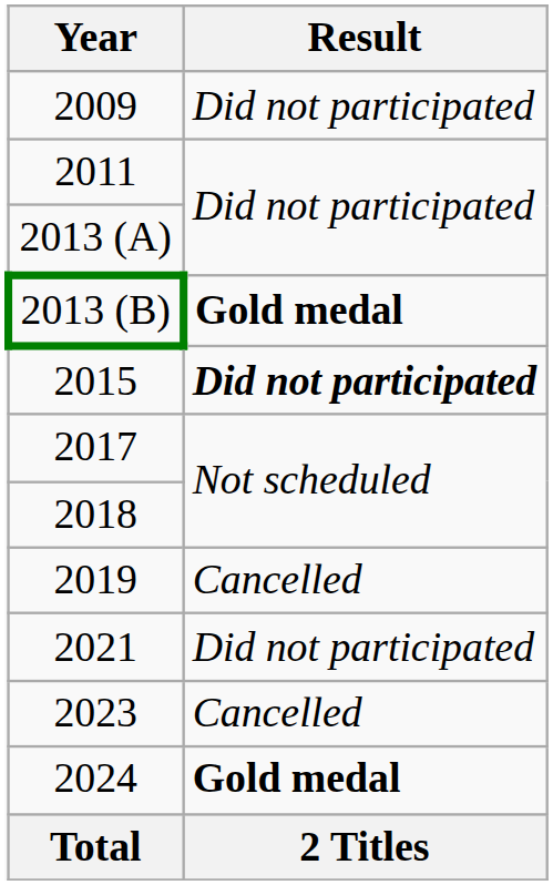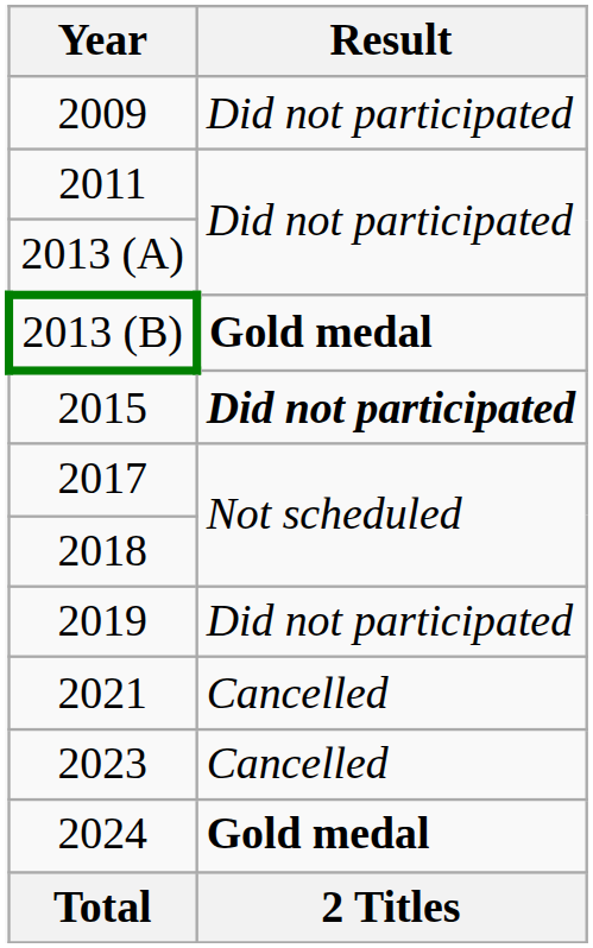 <table class="wikitable" style="text-align: center;">
 <tr>
 <th>Year</th>
 <th>Result</th>
 </tr>
 <tr>
 <td> 2009</td>
 <td style="text-align:left;"><em>Did not participated</em></td>
 </tr>
 <tr>
 <td> 2011</td>
 <td rowspan=2 style="text-align:left;"><em>Did not participated</em></td>
 </tr>
 <tr>
 <td> 2013 (A)</td>
 </tr>
 <tr>
 <td style="border: 3px solid green"> 2013 (B)</td>
 <td style="text-align:left;"><strong> Gold medal</strong></td>
 </tr>
 <tr>
 <td> 2015</td>
 <td style="text-align:left;"><strong><em>Did not participated</em></strong></td>
 </tr>
 <tr>
 <td> 2017</td>
 <td rowspan=2 style="text-align:left;"><em>Not scheduled</em></td>
 </tr>
 <tr>
 <td> 2018</td>
 </tr>
 <tr>
 <td> 2019</td>
-<td style="text-align:left;"><em>Cancelled</em></td>
+<td style="text-align:left;"><em>Did not participated</em></td>
 </tr>
 <tr>
 <td> 2021</td>
-<td style="text-align:left;"><em>Did not participated</em></td>
+<td style="text-align:left;"><em>Cancelled</em></td>
 </tr>
 <tr>
 <td> 2023</td>
 <td style="text-align:left;"><em>Cancelled</em></td>
 </tr>
 <tr>
 <td> 2024</td>
 <td style="text-align:left;"><strong> Gold medal</strong></td>
 </tr>
 <tr>
 <th>Total</th>
 <th>2 Titles</th>
 </tr>
 </table>
